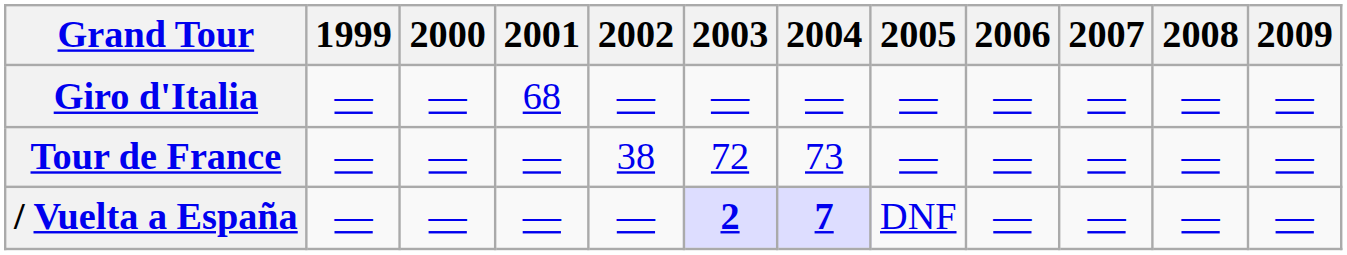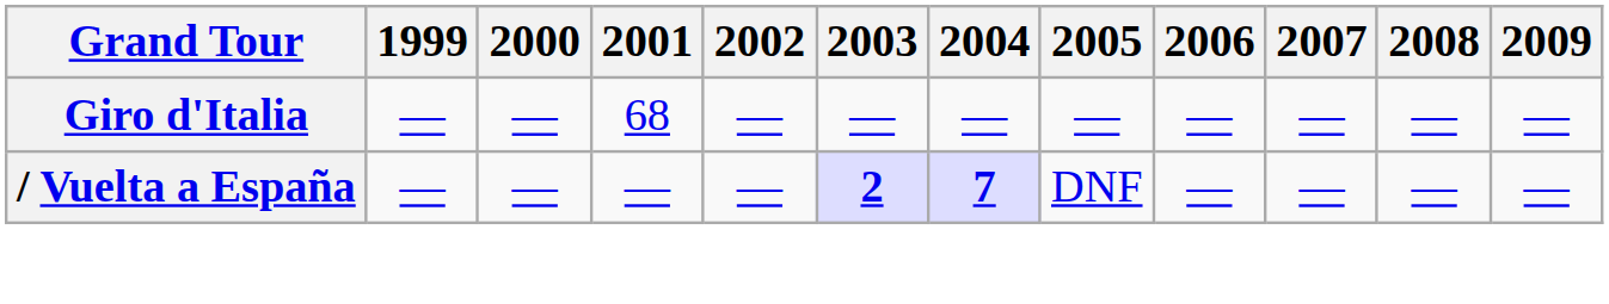 <table class="wikitable plainrowheaders">
 <tr>
 <th scope="col"><a href='#'>Grand Tour</a></th>
 <th scope="col">1999</th>
 <th scope="col">2000</th>
 <th scope="col">2001</th>
 <th scope="col">2002</th>
 <th scope="col">2003</th>
 <th scope="col">2004</th>
 <th scope="col">2005</th>
 <th scope="col">2006</th>
 <th scope="col">2007</th>
 <th scope="col">2008</th>
 <th scope="col">2009</th>
 </tr>
 <tr style="text-align:center;">
 <th scope="row"> <a href='#'>Giro d'Italia</a></th>
 <td><a href='#'>—</a></td>
 <td><a href='#'>—</a></td>
 <td><a href='#'>68</a></td>
 <td><a href='#'>—</a></td>
 <td><a href='#'>—</a></td>
 <td><a href='#'>—</a></td>
 <td><a href='#'>—</a></td>
 <td><a href='#'>—</a></td>
 <td><a href='#'>—</a></td>
 <td><a href='#'>—</a></td>
 <td><a href='#'>—</a></td>
 </tr>
 <tr style="text-align:center;">
-<th scope="row"> <a href='#'>Tour de France</a></th>
-<td><a href='#'>—</a></td>
-<td><a href='#'>—</a></td>
-<td><a href='#'>—</a></td>
-<td><a href='#'>38</a></td>
-<td><a href='#'>72</a></td>
-<td><a href='#'>73</a></td>
-<td><a href='#'>—</a></td>
-<td><a href='#'>—</a></td>
-<td><a href='#'>—</a></td>
-<td><a href='#'>—</a></td>
-<td><a href='#'>—</a></td>
-</tr>
-<tr style="text-align:center;">
 <th scope="row">/ <a href='#'>Vuelta a España</a></th>
 <td><a href='#'>—</a></td>
 <td><a href='#'>—</a></td>
 <td><a href='#'>—</a></td>
 <td><a href='#'>—</a></td>
 <td style="background:#ddddff;"><a href='#'><strong>2</strong></a></td>
 <td style="background:#ddddff;"><strong><a href='#'>7</a></strong></td>
 <td><a href='#'>DNF</a></td>
 <td><a href='#'>—</a></td>
 <td><a href='#'>—</a></td>
 <td><a href='#'>—</a></td>
 <td><a href='#'>—</a></td>
 </tr>
 </table>
